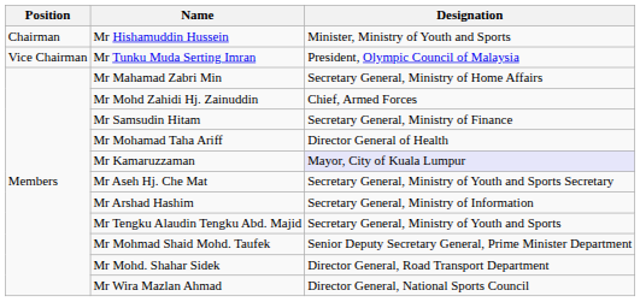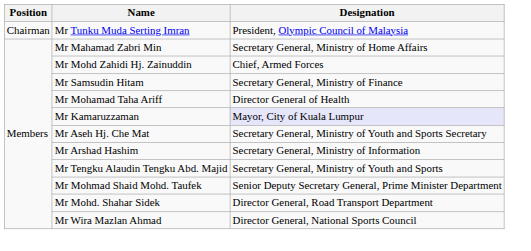 <table class="wikitable" border="1">
 <tr>
 <th>Position</th>
 <th>Name</th>
 <th>Designation</th>
 </tr>
 <tr>
 <td>Chairman</td>
-<td>Mr <a href='#'>Hishamuddin Hussein</a></td>
-<td>Minister, Ministry of Youth and Sports</td>
-</tr>
-<tr>
-<td>Vice Chairman</td>
 <td>Mr <a href='#'>Tunku Muda Serting Imran</a></td>
 <td>President, <a href='#'>Olympic Council of Malaysia</a></td>
 </tr>
 <tr>
 <td rowspan="11">Members</td>
 <td>Mr Mahamad Zabri Min</td>
 <td>Secretary General, Ministry of Home Affairs</td>
 </tr>
 <tr>
 <td>Mr Mohd Zahidi Hj. Zainuddin</td>
 <td>Chief, Armed Forces</td>
 </tr>
 <tr>
 <td>Mr Samsudin Hitam</td>
 <td>Secretary General, Ministry of Finance</td>
 </tr>
 <tr>
 <td>Mr Mohamad Taha Ariff</td>
 <td>Director General of Health</td>
 </tr>
 <tr>
 <td>Mr Kamaruzzaman</td>
 <td style="background: lavender;">Mayor, City of Kuala Lumpur</td>
 </tr>
 <tr>
 <td>Mr Aseh Hj. Che Mat</td>
 <td>Secretary General, Ministry of Youth and Sports Secretary</td>
 </tr>
 <tr>
 <td>Mr Arshad Hashim</td>
 <td>Secretary General, Ministry of Information</td>
 </tr>
 <tr>
 <td>Mr Tengku Alaudin Tengku Abd. Majid</td>
 <td>Secretary General, Ministry of Youth and Sports</td>
 </tr>
 <tr>
 <td>Mr Mohmad Shaid Mohd. Taufek</td>
 <td>Senior Deputy Secretary General, Prime Minister Department</td>
 </tr>
 <tr>
 <td>Mr Mohd. Shahar Sidek</td>
 <td>Director General, Road Transport Department</td>
 </tr>
 <tr>
 <td>Mr Wira Mazlan Ahmad</td>
 <td>Director General, National Sports Council</td>
 </tr>
 </table>
